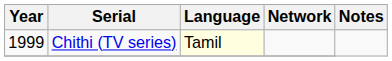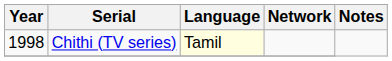 <table class="wikitable sortable">
 <tr>
 <th scope="col">Year</th>
 <th scope="col">Serial</th>
 <th scope="col">Language</th>
 <th scope="col">Network</th>
 <th class="unsortable" scope="col">Notes</th>
 </tr>
 <tr>
-<td>1999</td>
+<td>1998</td>
 <td><a href='#'>Chithi (TV series)</a></td>
 <td style="background: lightyellow;">Tamil</td>
 <td></td>
 </tr>
 <tr>
 </tr>
 </table>
